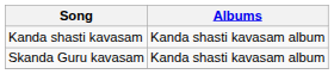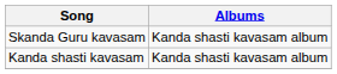 <table class="wikitable">
 <tr>
 <th>Song</th>
 <th><a href='#'>Albums</a></th>
 </tr>
 <tr>
-<td>Kanda shasti kavasam</td>
+<td>Skanda Guru kavasam</td>
 <td>Kanda shasti kavasam album</td>
 </tr>
 <tr>
-<td>Skanda Guru kavasam</td>
+<td>Kanda shasti kavasam</td>
 <td>Kanda shasti kavasam album</td>
 </tr>
 <tr>
 </tr>
 </table>
